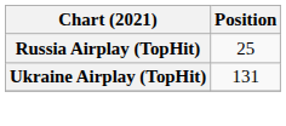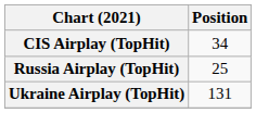 <table class="wikitable sortable plainrowheaders" style="text-align:center">
 <tr>
 <th scope="col">Chart (2021)</th>
 <th scope="col">Position</th>
+</tr>
+<tr>
+<th scope="row">CIS Airplay (TopHit)</th>
+<td>34</td>
 </tr>
 <tr>
 <th scope="row">Russia Airplay (TopHit)</th>
 <td>25</td>
 </tr>
 <tr>
 <th scope="row">Ukraine Airplay (TopHit)</th>
 <td>131</td>
 </tr>
 <tr>
 </tr>
 </table>
